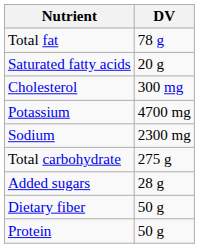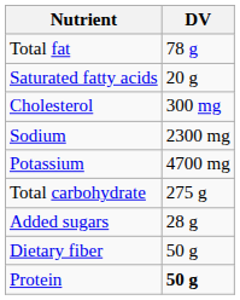 <table class="wikitable">
 <tr>
 <th>Nutrient</th>
 <th>DV</th>
 </tr>
 <tr>
 <td>Total <a href='#'>fat</a></td>
 <td>78 <a href='#'>g</a></td>
 </tr>
 <tr>
 <td><a href='#'>Saturated fatty acids</a></td>
 <td>20 g</td>
 </tr>
 <tr>
 <td><a href='#'>Cholesterol</a></td>
 <td>300 <a href='#'>mg</a></td>
 </tr>
 <tr>
+<td><a href='#'>Sodium</a></td>
+<td>2300 mg</td>
+</tr>
+<tr>
 <td><a href='#'>Potassium</a></td>
 <td>4700 mg</td>
-</tr>
-<tr>
-<td><a href='#'>Sodium</a></td>
-<td>2300 mg</td>
 </tr>
 <tr>
 <td>Total <a href='#'>carbohydrate</a></td>
 <td>275 g</td>
 </tr>
 <tr>
 <td><a href='#'>Added sugars</a></td>
 <td>28 g</td>
 </tr>
 <tr>
 <td><a href='#'>Dietary fiber</a></td>
 <td>50 g</td>
 </tr>
 <tr>
 <td><a href='#'>Protein</a></td>
-<td>50 g</td>
+<td><strong>50 g</strong></td>
 </tr>
 </table>
